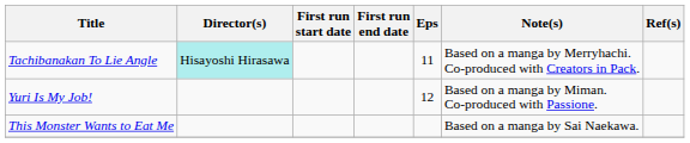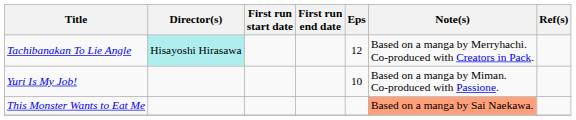 <table class="wikitable sortable">
 <tr>
 <th scope="col">Title</th>
 <th scope="col">Director(s)</th>
 <th scope="col">First run<br>start date</th>
 <th scope="col">First run<br>end date</th>
 <th scope="col" class="unsortable">Eps</th>
 <th scope="col" class="unsortable">Note(s)</th>
 <th scope="col" class="unsortable">Ref(s)</th>
 </tr>
 <tr>
 <td><em><a href='#'>Tachibanakan To Lie Angle</a></em></td>
 <td style="background: paleturquoise;">Hisayoshi Hirasawa</td>
 <td></td>
 <td></td>
-<td style="text-align:center">11</td>
+<td style="text-align:center">12</td>
 <td>Based on a manga by Merryhachi.<br>Co-produced with <a href='#'>Creators in Pack</a>.</td>
 <td style="text-align:center"></td>
 </tr>
 <tr>
 <td><em><a href='#'>Yuri Is My Job!</a></em></td>
 <td></td>
 <td></td>
 <td></td>
-<td style="text-align:center">12</td>
+<td style="text-align:center">10</td>
 <td>Based on a manga by Miman.<br>Co-produced with <a href='#'>Passione</a>.</td>
 <td style="text-align:center"></td>
 </tr>
 <tr>
 <td><em><a href='#'>This Monster Wants to Eat Me</a></em></td>
 <td></td>
 <td></td>
 <td></td>
 <td style="text-align:center"></td>
-<td>Based on a manga by Sai Naekawa.</td>
+<td style="background: lightsalmon;">Based on a manga by Sai Naekawa.</td>
 <td style="text-align:center"></td>
 </tr>
 <tr>
 </tr>
 </table>
